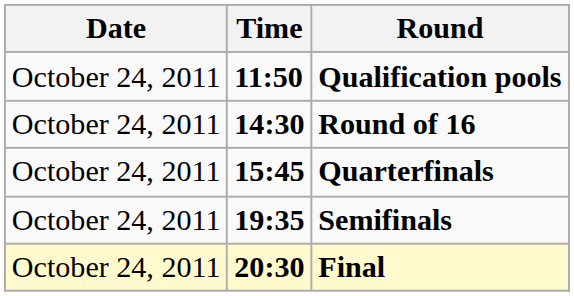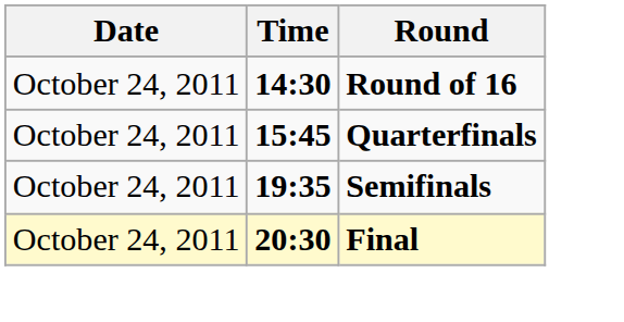 <table class="wikitable">
 <tr>
 <th>Date</th>
 <th>Time</th>
 <th>Round</th>
-</tr>
-<tr>
-<td>October 24, 2011</td>
-<td><strong>11:50</strong></td>
-<td><strong>Qualification pools</strong></td>
 </tr>
 <tr>
 <td>October 24, 2011</td>
 <td><strong>14:30</strong></td>
 <td><strong>Round of 16</strong></td>
 </tr>
 <tr>
 <td>October 24, 2011</td>
 <td><strong>15:45</strong></td>
 <td><strong>Quarterfinals</strong></td>
 </tr>
 <tr>
 <td>October 24, 2011</td>
 <td><strong>19:35</strong></td>
 <td><strong>Semifinals</strong></td>
 </tr>
 <tr style=background:lemonchiffon>
 <td>October 24, 2011</td>
 <td><strong>20:30</strong></td>
 <td><strong>Final</strong></td>
 </tr>
 </table>
